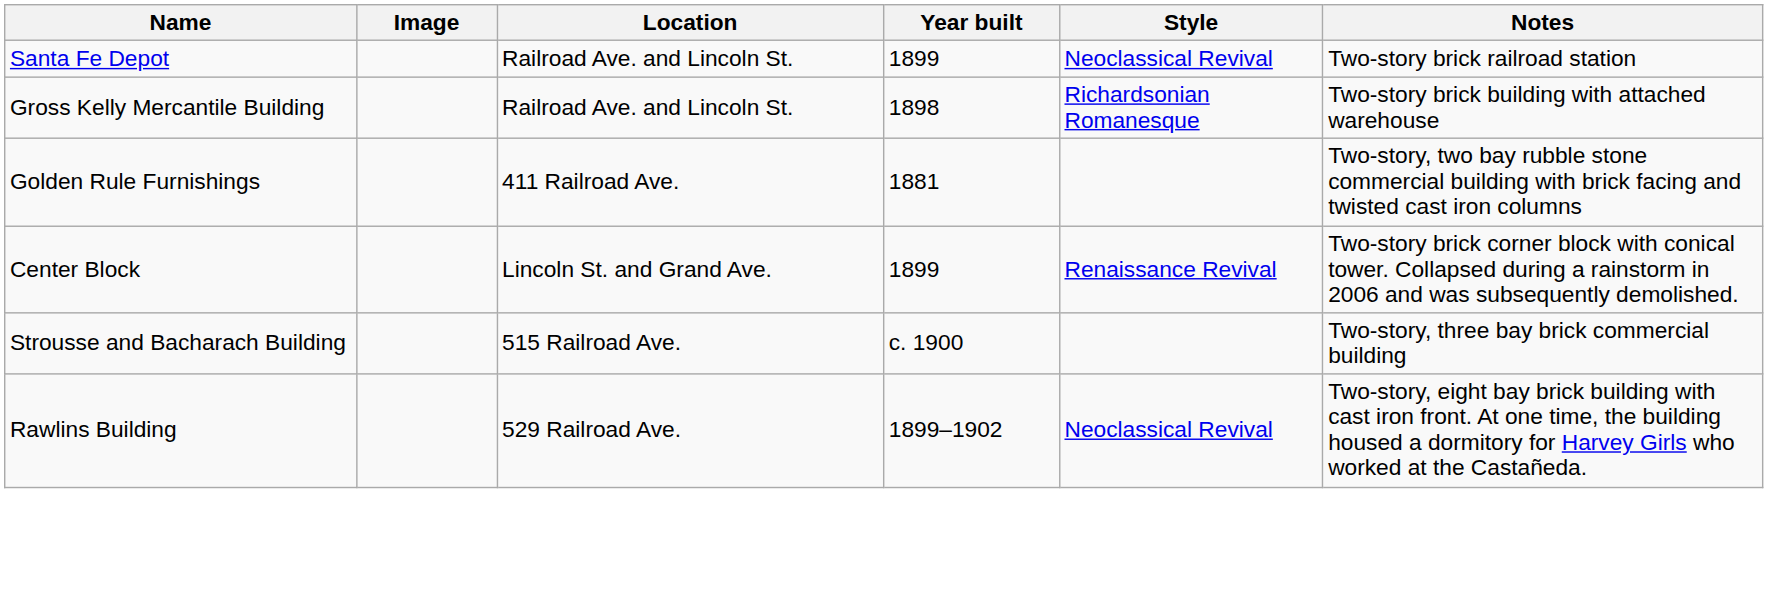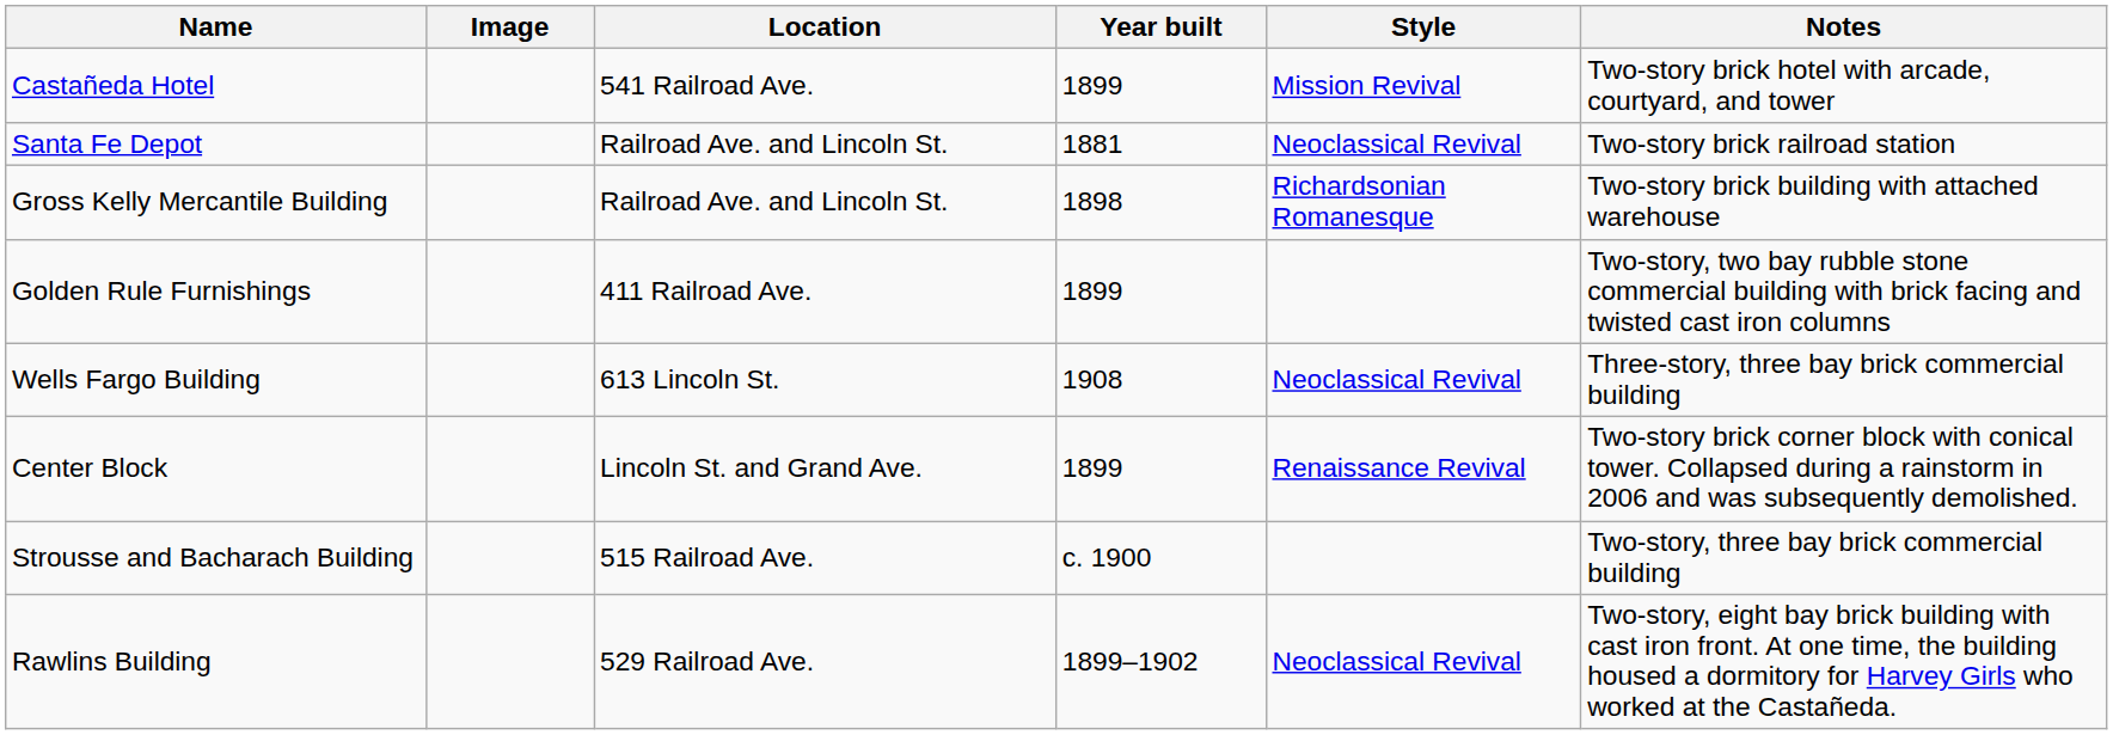 <table class="wikitable sortable" align="center" style="width:98%">
 <tr>
 <th width = 20%>Name</th>
 <th width = 8% class="unsortable">Image</th>
 <th>Location</th>
 <th width = 10%>Year built</th>
 <th width = 15%>Style</th>
 <th width = 25% class="unsortable">Notes</th>
 </tr>
 <tr ->
+<td><a href='#'>Castañeda Hotel</a></td>
+<td></td>
+<td>541 Railroad Ave.</td>
+<td>1899</td>
+<td><a href='#'>Mission Revival</a></td>
+<td>Two-story brick hotel with arcade, courtyard, and tower</td>
+</tr>
+<tr ->
 <td><a href='#'>Santa Fe Depot</a></td>
 <td></td>
 <td>Railroad Ave. and Lincoln St.</td>
-<td>1899</td>
+<td>1881</td>
 <td><a href='#'>Neoclassical Revival</a></td>
 <td>Two-story brick railroad station</td>
 </tr>
 <tr ->
 <td>Gross Kelly Mercantile Building</td>
 <td></td>
 <td>Railroad Ave. and Lincoln St.</td>
 <td>1898</td>
 <td><a href='#'>Richardsonian Romanesque</a></td>
 <td>Two-story brick building with attached warehouse</td>
 </tr>
 <tr ->
 <td>Golden Rule Furnishings</td>
 <td></td>
 <td>411 Railroad Ave.</td>
-<td>1881</td>
+<td>1899</td>
 <td></td>
 <td>Two-story, two bay rubble stone commercial building with brick facing and twisted cast iron columns</td>
+</tr>
+<tr ->
+<td>Wells Fargo Building</td>
+<td></td>
+<td>613 Lincoln St.</td>
+<td>1908</td>
+<td><a href='#'>Neoclassical Revival</a></td>
+<td>Three-story, three bay brick commercial building</td>
 </tr>
 <tr ->
 <td>Center Block</td>
 <td></td>
 <td>Lincoln St. and Grand Ave.</td>
 <td>1899</td>
 <td><a href='#'>Renaissance Revival</a></td>
 <td>Two-story brick corner block with conical tower. Collapsed during a rainstorm in 2006 and was subsequently demolished.</td>
 </tr>
 <tr ->
 <td>Strousse and Bacharach Building</td>
 <td></td>
 <td>515 Railroad Ave.</td>
 <td>c. 1900</td>
 <td></td>
 <td>Two-story, three bay brick commercial building</td>
 </tr>
 <tr ->
 <td>Rawlins Building</td>
 <td></td>
 <td>529 Railroad Ave.</td>
 <td>1899–1902</td>
 <td><a href='#'>Neoclassical Revival</a></td>
 <td>Two-story, eight bay brick building with cast iron front. At one time, the building housed a dormitory for <a href='#'>Harvey Girls</a> who worked at the Castañeda.</td>
 </tr>
 </table>
